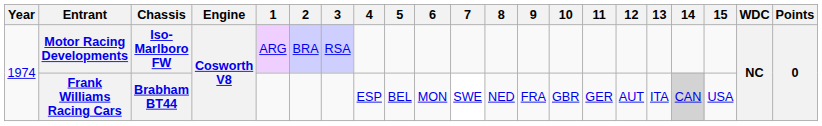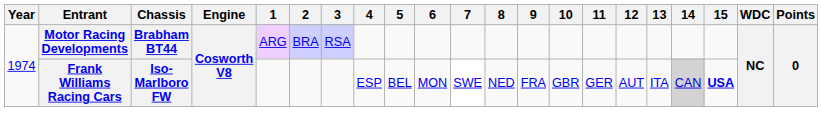 <table class="wikitable" style="text-align:center; font-size:90%">
 <tr>
 <th>Year</th>
 <th>Entrant</th>
 <th>Chassis</th>
 <th>Engine</th>
 <th>1</th>
 <th>2</th>
 <th>3</th>
 <th>4</th>
 <th>5</th>
 <th>6</th>
 <th>7</th>
 <th>8</th>
 <th>9</th>
 <th>10</th>
 <th>11</th>
 <th>12</th>
 <th>13</th>
 <th>14</th>
 <th>15</th>
 <th>WDC</th>
 <th>Points</th>
 </tr>
 <tr>
 <td rowspan=2><a href='#'>1974</a></td>
 <th><a href='#'>Motor Racing Developments</a></th>
-<th><a href='#'>Iso-Marlboro</a> <a href='#'>FW</a></th>
+<th><a href='#'>Brabham</a> <a href='#'>BT44</a></th>
 <th rowspan=2><a href='#'>Cosworth</a> <a href='#'>V8</a></th>
 <td style="background:#EFCFFF;"><a href='#'>ARG</a><br></td>
 <td style="background:#CFCFFF;"><a href='#'>BRA</a><br></td>
 <td style="background:#CFCFFF;"><a href='#'>RSA</a><br></td>
 <td></td>
 <td></td>
 <td></td>
 <td></td>
 <td></td>
 <td></td>
 <td></td>
 <td></td>
 <td></td>
 <td></td>
 <td></td>
 <td></td>
 <th rowspan=2>NC</th>
 <th rowspan=2>0</th>
 </tr>
 <tr>
 <th><a href='#'>Frank Williams Racing Cars</a></th>
-<th><a href='#'>Brabham</a> <a href='#'>BT44</a></th>
+<th><a href='#'>Iso-Marlboro</a> <a href='#'>FW</a></th>
 <td></td>
 <td></td>
 <td></td>
 <td><a href='#'>ESP</a></td>
 <td><a href='#'>BEL</a></td>
 <td><a href='#'>MON</a></td>
 <td style="background:#ffffff;"><a href='#'>SWE</a><br></td>
 <td><a href='#'>NED</a></td>
 <td><a href='#'>FRA</a></td>
 <td><a href='#'>GBR</a></td>
 <td><a href='#'>GER</a></td>
 <td><a href='#'>AUT</a></td>
 <td><a href='#'>ITA</a></td>
 <td style="background: lightgrey;"><a href='#'>CAN</a></td>
-<td><a href='#'>USA</a></td>
+<td><strong><a href='#'>USA</a></strong></td>
 </tr>
 </table>
